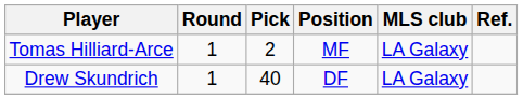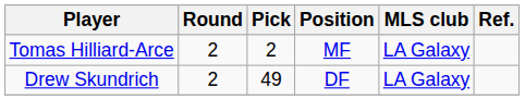 <table class="wikitable" style="text-align:center;">
 <tr style="background:#C0C0C0;">
 <th>Player</th>
 <th>Round</th>
 <th>Pick</th>
 <th>Position</th>
 <th>MLS club</th>
 <th>Ref.</th>
 </tr>
 <tr>
 <td><a href='#'>Tomas Hilliard-Arce</a></td>
-<td>1</td>
+<td>2</td>
 <td>2</td>
 <td><a href='#'>MF</a></td>
 <td><a href='#'>LA Galaxy</a></td>
 <td></td>
 </tr>
 <tr>
 <td><a href='#'>Drew Skundrich</a></td>
-<td>1</td>
-<td>40</td>
+<td>2</td>
+<td>49</td>
 <td><a href='#'>DF</a></td>
 <td><a href='#'>LA Galaxy</a></td>
 <td></td>
 </tr>
 <tr>
 </tr>
 </table>
